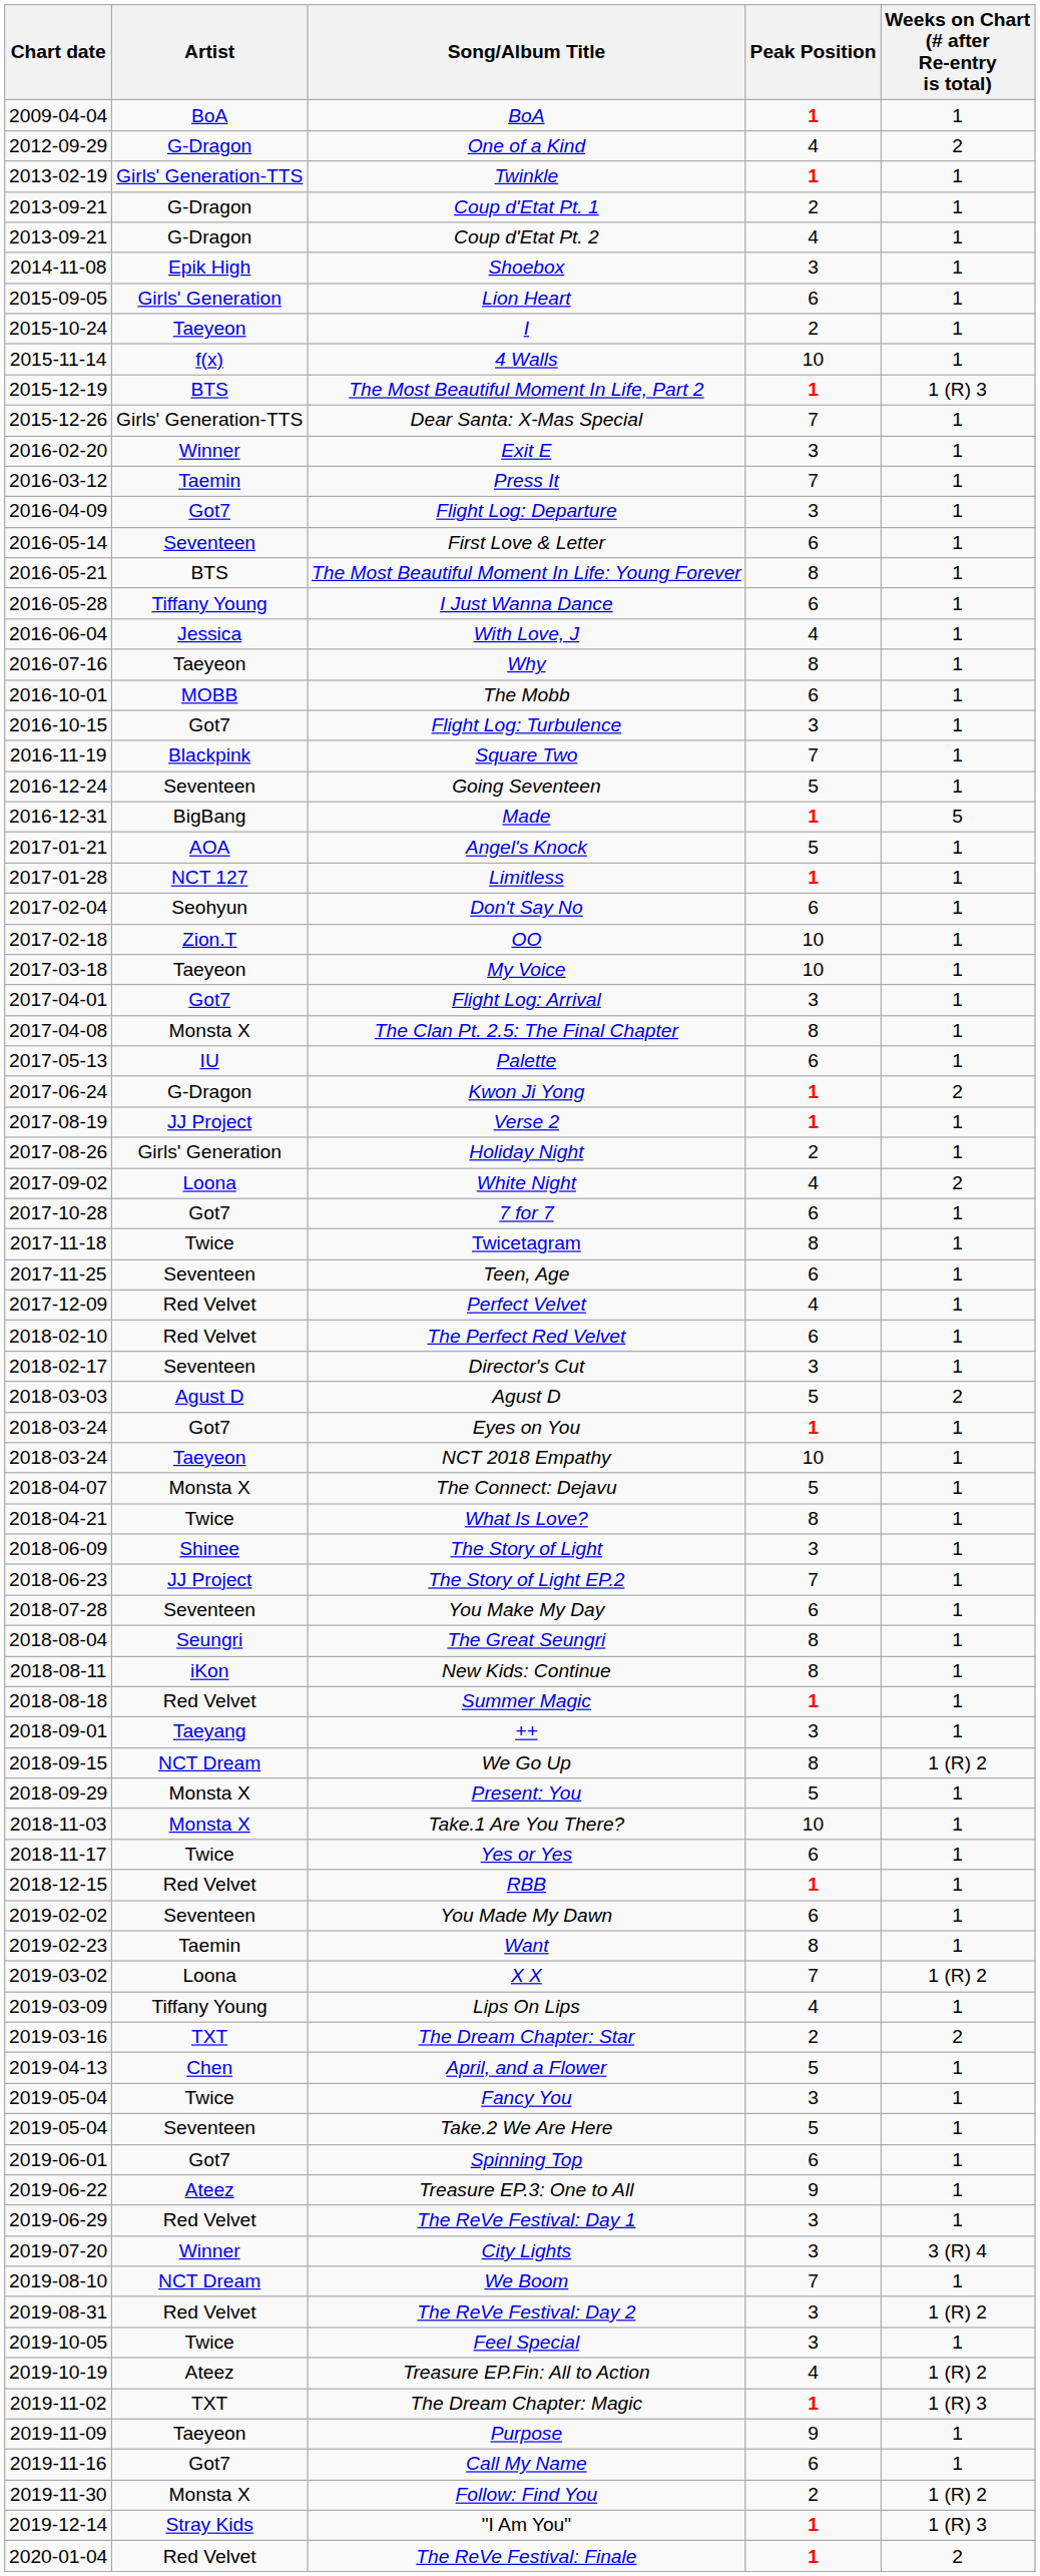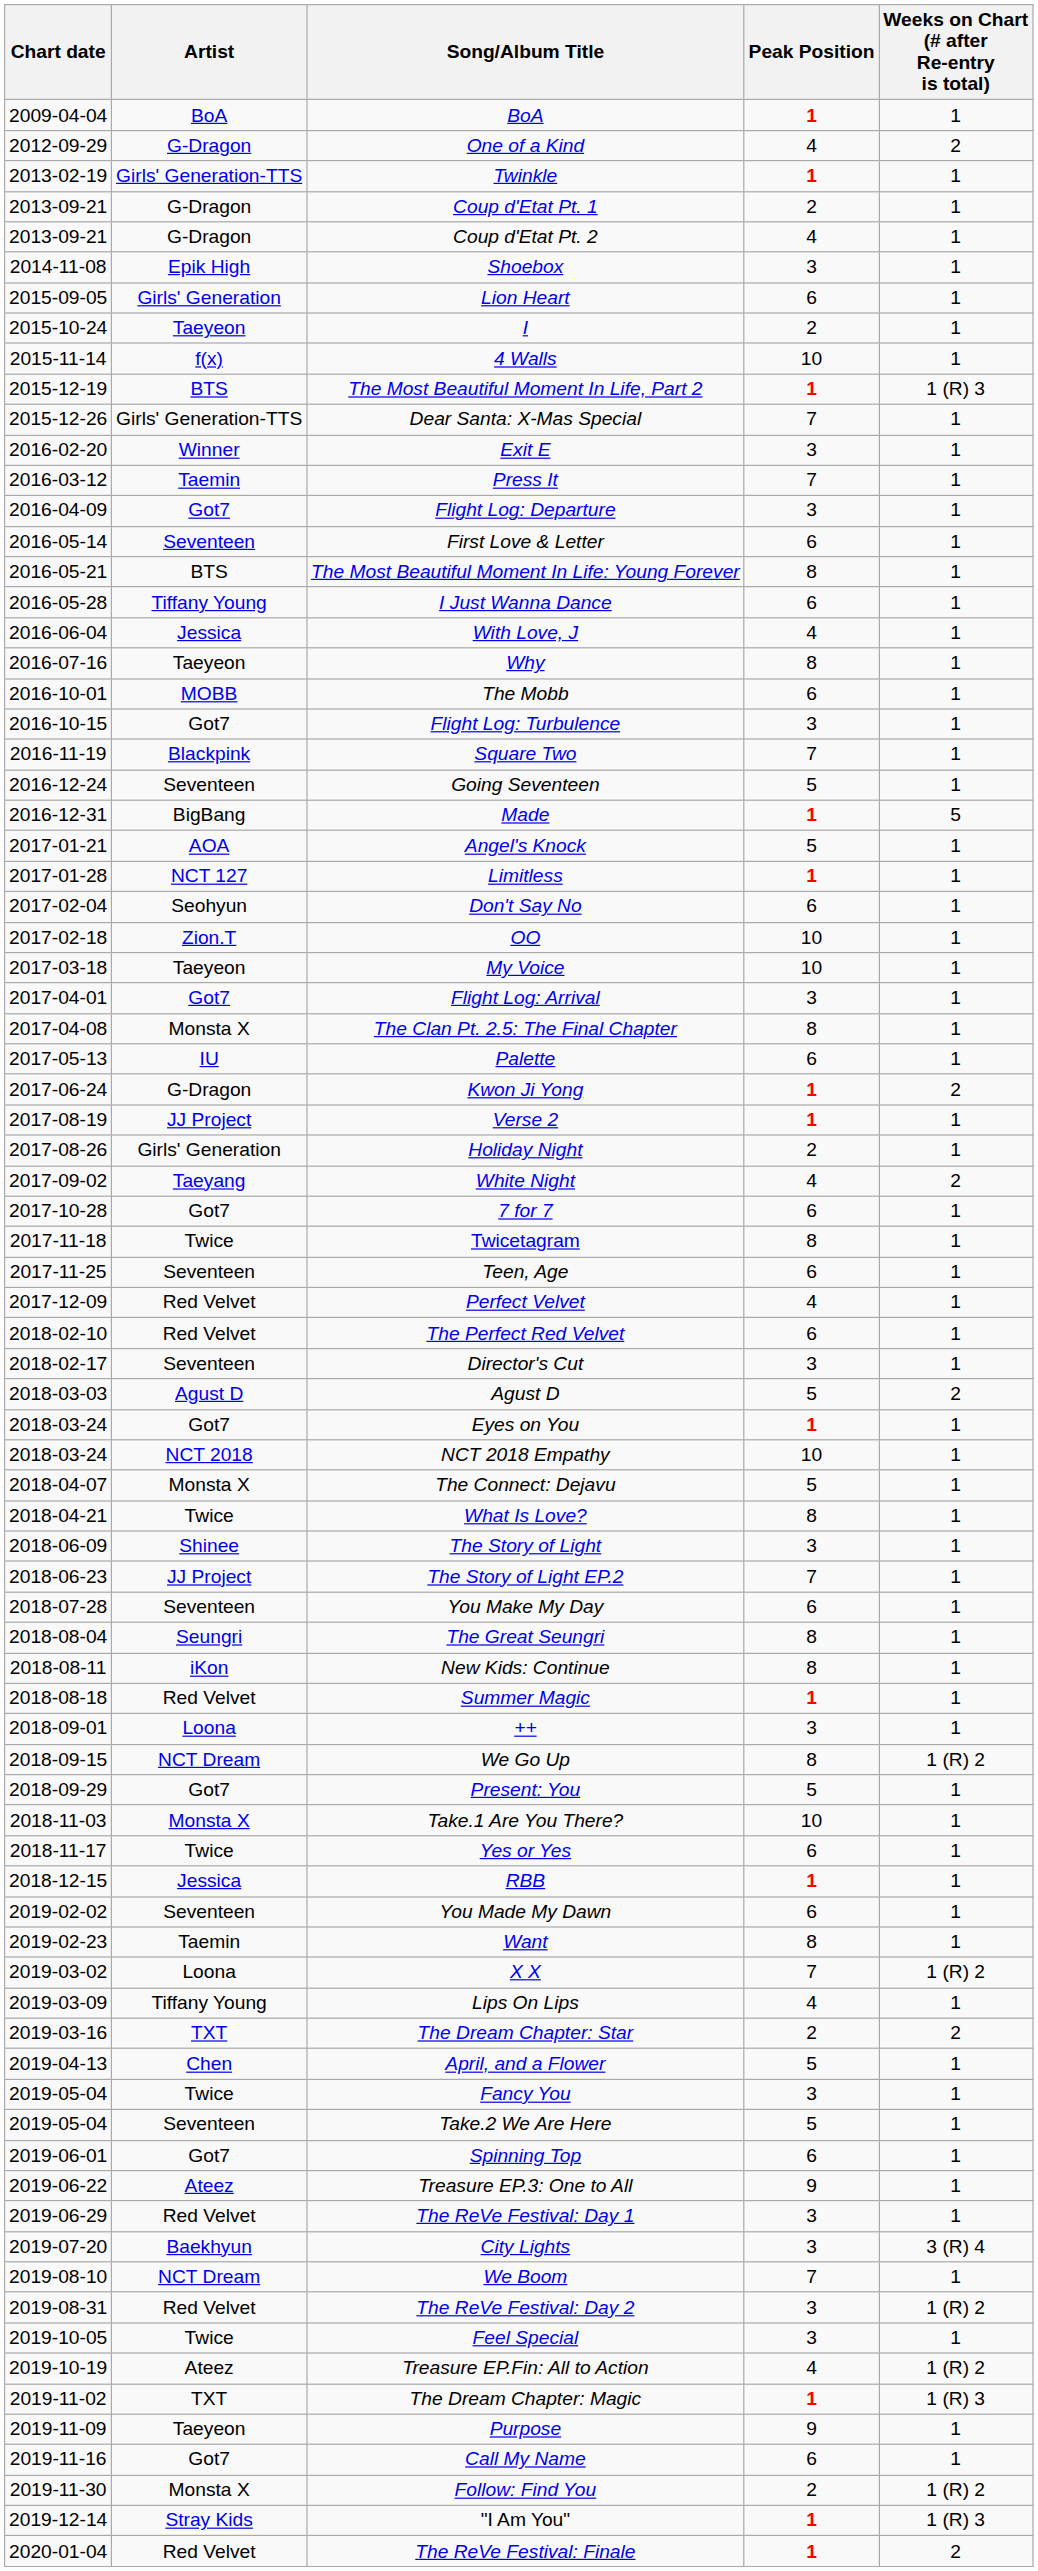 <table class="wikitable sortable" style="text-align:center">
 <tr>
 <th>Chart date</th>
 <th>Artist</th>
 <th>Song/Album Title</th>
 <th>Peak Position</th>
 <th>Weeks on Chart<br>(# after<br>Re-entry<br>is total)</th>
 </tr>
 <tr>
 <td>2009-04-04</td>
 <td><a href='#'>BoA</a></td>
 <td><em><a href='#'>BoA</a></em></td>
 <td style="color:red"><strong>1</strong></td>
 <td>1</td>
 </tr>
 <tr>
 <td>2012-09-29</td>
 <td><a href='#'>G-Dragon</a></td>
 <td><em><a href='#'>One of a Kind</a></em></td>
 <td>4</td>
 <td>2</td>
 </tr>
 <tr>
 <td>2013-02-19</td>
 <td><a href='#'>Girls' Generation-TTS</a></td>
 <td><em><a href='#'>Twinkle</a></em></td>
 <td style="color:red"><strong>1</strong></td>
 <td>1</td>
 </tr>
 <tr>
 <td>2013-09-21</td>
 <td>G-Dragon</td>
 <td><em><a href='#'>Coup d'Etat Pt. 1</a></em></td>
 <td>2</td>
 <td>1</td>
 </tr>
 <tr>
 <td>2013-09-21</td>
 <td>G-Dragon</td>
 <td><em>Coup d'Etat Pt. 2</em></td>
 <td>4</td>
 <td>1</td>
 </tr>
 <tr>
 <td>2014-11-08</td>
 <td><a href='#'>Epik High</a></td>
 <td><em><a href='#'>Shoebox</a></em></td>
 <td>3</td>
 <td>1</td>
 </tr>
 <tr>
 <td>2015-09-05</td>
 <td><a href='#'>Girls' Generation</a></td>
 <td><em><a href='#'>Lion Heart</a></em></td>
 <td>6</td>
 <td>1</td>
 </tr>
 <tr>
 <td>2015-10-24</td>
 <td><a href='#'>Taeyeon</a></td>
 <td><em><a href='#'>I</a></em></td>
 <td>2</td>
 <td>1</td>
 </tr>
 <tr>
 <td>2015-11-14</td>
 <td><a href='#'>f(x)</a></td>
 <td><em><a href='#'>4 Walls</a></em></td>
 <td>10</td>
 <td>1</td>
 </tr>
 <tr>
 <td>2015-12-19</td>
 <td><a href='#'>BTS</a></td>
 <td><em><a href='#'>The Most Beautiful Moment In Life, Part 2</a></em></td>
 <td style="color:red"><strong>1</strong></td>
 <td>1 (R) 3</td>
 </tr>
 <tr>
 <td>2015-12-26</td>
 <td>Girls' Generation-TTS</td>
 <td><em>Dear Santa: X-Mas Special</em></td>
 <td>7</td>
 <td>1</td>
 </tr>
 <tr>
 <td>2016-02-20</td>
 <td><a href='#'>Winner</a></td>
 <td><em><a href='#'>Exit E</a></em></td>
 <td>3</td>
 <td>1</td>
 </tr>
 <tr>
 <td>2016-03-12</td>
 <td><a href='#'>Taemin</a></td>
 <td><em><a href='#'>Press It</a></em></td>
 <td>7</td>
 <td>1</td>
 </tr>
 <tr>
 <td>2016-04-09</td>
 <td><a href='#'>Got7</a></td>
 <td><em><a href='#'>Flight Log: Departure</a></em></td>
 <td>3</td>
 <td>1</td>
 </tr>
 <tr>
 <td>2016-05-14</td>
 <td><a href='#'>Seventeen</a></td>
 <td><em>First Love & Letter</em></td>
 <td>6</td>
 <td>1</td>
 </tr>
 <tr>
 <td>2016-05-21</td>
 <td>BTS</td>
 <td><em><a href='#'>The Most Beautiful Moment In Life: Young Forever</a></em></td>
 <td>8</td>
 <td>1</td>
 </tr>
 <tr>
 <td>2016-05-28</td>
 <td><a href='#'>Tiffany Young</a></td>
 <td><em><a href='#'>I Just Wanna Dance</a></em></td>
 <td>6</td>
 <td>1</td>
 </tr>
 <tr>
 <td>2016-06-04</td>
 <td><a href='#'>Jessica</a></td>
 <td><em><a href='#'>With Love, J</a></em></td>
 <td>4</td>
 <td>1</td>
 </tr>
 <tr>
 <td>2016-07-16</td>
 <td>Taeyeon</td>
 <td><em><a href='#'>Why</a></em></td>
 <td>8</td>
 <td>1</td>
 </tr>
 <tr>
 <td>2016-10-01</td>
 <td><a href='#'>MOBB</a></td>
 <td><em>The Mobb</em></td>
 <td>6</td>
 <td>1</td>
 </tr>
 <tr>
 <td>2016-10-15</td>
 <td>Got7</td>
 <td><em><a href='#'>Flight Log: Turbulence</a></em></td>
 <td>3</td>
 <td>1</td>
 </tr>
 <tr>
 <td>2016-11-19</td>
 <td><a href='#'>Blackpink</a></td>
 <td><em><a href='#'>Square Two</a></em></td>
 <td>7</td>
 <td>1</td>
 </tr>
 <tr>
 <td>2016-12-24</td>
 <td>Seventeen</td>
 <td><em>Going Seventeen</em></td>
 <td>5</td>
 <td>1</td>
 </tr>
 <tr>
 <td>2016-12-31</td>
 <td>BigBang</td>
 <td><em><a href='#'>Made</a></em></td>
 <td style="color:red"><strong>1</strong></td>
 <td>5</td>
 </tr>
 <tr>
 <td>2017-01-21</td>
 <td><a href='#'>AOA</a></td>
 <td><em><a href='#'>Angel's Knock</a></em></td>
 <td>5</td>
 <td>1</td>
 </tr>
 <tr>
 <td>2017-01-28</td>
 <td><a href='#'>NCT 127</a></td>
 <td><em><a href='#'>Limitless</a></em></td>
 <td style="color:red"><strong>1</strong></td>
 <td>1</td>
 </tr>
 <tr>
 <td>2017-02-04</td>
 <td>Seohyun</td>
 <td><em><a href='#'>Don't Say No</a></em></td>
 <td>6</td>
 <td>1</td>
 </tr>
 <tr>
 <td>2017-02-18</td>
 <td><a href='#'>Zion.T</a></td>
 <td><em><a href='#'>OO</a></em></td>
 <td>10</td>
 <td>1</td>
 </tr>
 <tr>
 <td>2017-03-18</td>
 <td>Taeyeon</td>
 <td><em><a href='#'>My Voice</a></em></td>
 <td>10</td>
 <td>1</td>
 </tr>
 <tr>
 <td>2017-04-01</td>
 <td><a href='#'>Got7</a></td>
 <td><em><a href='#'>Flight Log: Arrival</a></em></td>
 <td>3</td>
 <td>1</td>
 </tr>
 <tr>
 <td>2017-04-08</td>
 <td>Monsta X</td>
 <td><em><a href='#'>The Clan Pt. 2.5: The Final Chapter</a></em></td>
 <td>8</td>
 <td>1</td>
 </tr>
 <tr>
 <td>2017-05-13</td>
 <td><a href='#'>IU</a></td>
 <td><em><a href='#'>Palette</a></em></td>
 <td>6</td>
 <td>1</td>
 </tr>
 <tr>
 <td>2017-06-24</td>
 <td>G-Dragon</td>
 <td><em><a href='#'>Kwon Ji Yong</a></em></td>
 <td style="color:red"><strong>1</strong></td>
 <td>2</td>
 </tr>
 <tr>
 <td>2017-08-19</td>
 <td><a href='#'>JJ Project</a></td>
 <td><em><a href='#'>Verse 2</a></em></td>
 <td style="color:red"><strong>1</strong></td>
 <td>1</td>
 </tr>
 <tr>
 <td>2017-08-26</td>
 <td>Girls' Generation</td>
 <td><em><a href='#'>Holiday Night</a></em></td>
 <td>2</td>
 <td>1</td>
 </tr>
 <tr>
 <td>2017-09-02</td>
-<td><a href='#'>Loona</a></td>
+<td><a href='#'>Taeyang</a></td>
 <td><em><a href='#'>White Night</a></em></td>
 <td>4</td>
 <td>2</td>
 </tr>
 <tr>
 <td>2017-10-28</td>
 <td>Got7</td>
 <td><em><a href='#'>7 for 7</a></em></td>
 <td>6</td>
 <td>1</td>
 </tr>
 <tr>
 <td>2017-11-18</td>
 <td>Twice</td>
 <td><a href='#'>Twicetagram</a></td>
 <td>8</td>
 <td>1</td>
 </tr>
 <tr>
 <td>2017-11-25</td>
 <td>Seventeen</td>
 <td><em>Teen, Age</em></td>
 <td>6</td>
 <td>1</td>
 </tr>
 <tr>
 <td>2017-12-09</td>
 <td>Red Velvet</td>
 <td><em><a href='#'>Perfect Velvet</a></em></td>
 <td>4</td>
 <td>1</td>
 </tr>
 <tr>
 <td>2018-02-10</td>
 <td>Red Velvet</td>
 <td><em><a href='#'>The Perfect Red Velvet</a></em></td>
 <td>6</td>
 <td>1</td>
 </tr>
 <tr>
 <td>2018-02-17</td>
 <td>Seventeen</td>
 <td><em>Director's Cut</em></td>
 <td>3</td>
 <td>1</td>
 </tr>
 <tr>
 <td>2018-03-03</td>
 <td><a href='#'>Agust D</a></td>
 <td><em>Agust D</em></td>
 <td>5</td>
 <td>2</td>
 </tr>
 <tr>
 <td>2018-03-24</td>
 <td>Got7</td>
 <td><em>Eyes on You</em></td>
 <td style="color:red"><strong>1</strong></td>
 <td>1</td>
 </tr>
 <tr>
 <td>2018-03-24</td>
-<td><a href='#'>Taeyeon</a></td>
+<td><a href='#'>NCT 2018</a></td>
 <td><em>NCT 2018 Empathy</em></td>
 <td>10</td>
 <td>1</td>
 </tr>
 <tr>
 <td>2018-04-07</td>
 <td>Monsta X</td>
 <td><em>The Connect: Dejavu</em></td>
 <td>5</td>
 <td>1</td>
 </tr>
 <tr>
 <td>2018-04-21</td>
 <td>Twice</td>
 <td><em><a href='#'>What Is Love?</a></em></td>
 <td>8</td>
 <td>1</td>
 </tr>
 <tr>
 <td>2018-06-09</td>
 <td><a href='#'>Shinee</a></td>
 <td><em><a href='#'>The Story of Light</a></em></td>
 <td>3</td>
 <td>1</td>
 </tr>
 <tr>
 <td>2018-06-23</td>
 <td><a href='#'>JJ Project</a></td>
 <td><em><a href='#'>The Story of Light EP.2</a></em></td>
 <td>7</td>
 <td>1</td>
 </tr>
 <tr>
 <td>2018-07-28</td>
 <td>Seventeen</td>
 <td><em>You Make My Day</em></td>
 <td>6</td>
 <td>1</td>
 </tr>
 <tr>
 <td>2018-08-04</td>
 <td><a href='#'>Seungri</a></td>
 <td><em><a href='#'>The Great Seungri</a></em></td>
 <td>8</td>
 <td>1</td>
 </tr>
 <tr>
 <td>2018-08-11</td>
 <td><a href='#'>iKon</a></td>
 <td><em>New Kids: Continue</em></td>
 <td>8</td>
 <td>1</td>
 </tr>
 <tr>
 <td>2018-08-18</td>
 <td>Red Velvet</td>
 <td><em><a href='#'>Summer Magic</a></em></td>
 <td style="color:red"><strong>1</strong></td>
 <td>1</td>
 </tr>
 <tr>
 <td>2018-09-01</td>
-<td><a href='#'>Taeyang</a></td>
+<td><a href='#'>Loona</a></td>
 <td><em><a href='#'>++</a></em></td>
 <td>3</td>
 <td>1</td>
 </tr>
 <tr>
 <td>2018-09-15</td>
 <td><a href='#'>NCT Dream</a></td>
 <td><em>We Go Up</em></td>
 <td>8</td>
 <td>1 (R) 2</td>
 </tr>
 <tr>
 <td>2018-09-29</td>
-<td>Monsta X</td>
+<td>Got7</td>
 <td><em><a href='#'>Present: You</a></em></td>
 <td>5</td>
 <td>1</td>
 </tr>
 <tr>
 <td>2018-11-03</td>
 <td><a href='#'>Monsta X</a></td>
 <td><em>Take.1 Are You There?</em></td>
 <td>10</td>
 <td>1</td>
 </tr>
 <tr>
 <td>2018-11-17</td>
 <td>Twice</td>
 <td><em><a href='#'>Yes or Yes</a></em></td>
 <td>6</td>
 <td>1</td>
 </tr>
 <tr>
 <td>2018-12-15</td>
-<td>Red Velvet</td>
+<td><a href='#'>Jessica</a></td>
 <td><em><a href='#'>RBB</a></em></td>
 <td style="color:red"><strong>1</strong></td>
 <td>1</td>
 </tr>
 <tr>
 <td>2019-02-02</td>
 <td>Seventeen</td>
 <td><em>You Made My Dawn</em></td>
 <td>6</td>
 <td>1</td>
 </tr>
 <tr>
 <td>2019-02-23</td>
 <td>Taemin</td>
 <td><em><a href='#'>Want</a></em></td>
 <td>8</td>
 <td>1</td>
 </tr>
 <tr>
 <td>2019-03-02</td>
 <td>Loona</td>
 <td><em><a href='#'>X X</a></em></td>
 <td>7</td>
 <td>1 (R) 2</td>
 </tr>
 <tr>
 <td>2019-03-09</td>
 <td>Tiffany Young</td>
 <td><em>Lips On Lips</em></td>
 <td>4</td>
 <td>1</td>
 </tr>
 <tr>
 <td>2019-03-16</td>
 <td><a href='#'>TXT</a></td>
 <td><em><a href='#'>The Dream Chapter: Star</a></em></td>
 <td>2</td>
 <td>2</td>
 </tr>
 <tr>
 <td>2019-04-13</td>
 <td><a href='#'>Chen</a></td>
 <td><em><a href='#'>April, and a Flower</a></em></td>
 <td>5</td>
 <td>1</td>
 </tr>
 <tr>
 <td>2019-05-04</td>
 <td>Twice</td>
 <td><em><a href='#'>Fancy You</a></em></td>
 <td>3</td>
 <td>1</td>
 </tr>
 <tr>
 <td>2019-05-04</td>
 <td>Seventeen</td>
 <td><em>Take.2 We Are Here</em></td>
 <td>5</td>
 <td>1</td>
 </tr>
 <tr>
 <td>2019-06-01</td>
 <td>Got7</td>
 <td><em><a href='#'>Spinning Top</a></em></td>
 <td>6</td>
 <td>1</td>
 </tr>
 <tr>
 <td>2019-06-22</td>
 <td><a href='#'>Ateez</a></td>
 <td><em>Treasure EP.3: One to All</em></td>
 <td>9</td>
 <td>1</td>
 </tr>
 <tr>
 <td>2019-06-29</td>
 <td>Red Velvet</td>
 <td><em><a href='#'>The ReVe Festival: Day 1</a></em></td>
 <td>3</td>
 <td>1</td>
 </tr>
 <tr>
 <td>2019-07-20</td>
-<td><a href='#'>Winner</a></td>
+<td><a href='#'>Baekhyun</a></td>
 <td><em><a href='#'>City Lights</a></em></td>
 <td>3</td>
 <td>3 (R) 4</td>
 </tr>
 <tr>
 <td>2019-08-10</td>
 <td><a href='#'>NCT Dream</a></td>
 <td><em><a href='#'>We Boom</a></em></td>
 <td>7</td>
 <td>1</td>
 </tr>
 <tr>
 <td>2019-08-31</td>
 <td>Red Velvet</td>
 <td><em><a href='#'>The ReVe Festival: Day 2</a></em></td>
 <td>3</td>
 <td>1 (R) 2</td>
 </tr>
 <tr>
 <td>2019-10-05</td>
 <td>Twice</td>
 <td><em><a href='#'>Feel Special</a></em></td>
 <td>3</td>
 <td>1</td>
 </tr>
 <tr>
 <td>2019-10-19</td>
 <td>Ateez</td>
 <td><em>Treasure EP.Fin: All to Action</em></td>
 <td>4</td>
 <td>1 (R) 2</td>
 </tr>
 <tr>
 <td>2019-11-02</td>
 <td>TXT</td>
 <td><em>The Dream Chapter: Magic</em></td>
 <td style="color:red"><strong>1</strong></td>
 <td>1 (R) 3</td>
 </tr>
 <tr>
 <td>2019-11-09</td>
 <td>Taeyeon</td>
 <td><em><a href='#'>Purpose</a></em></td>
 <td>9</td>
 <td>1</td>
 </tr>
 <tr>
 <td>2019-11-16</td>
 <td>Got7</td>
 <td><em><a href='#'>Call My Name</a></em></td>
 <td>6</td>
 <td>1</td>
 </tr>
 <tr>
 <td>2019-11-30</td>
 <td>Monsta X</td>
 <td><em><a href='#'>Follow: Find You</a></em></td>
 <td>2</td>
 <td>1 (R) 2</td>
 </tr>
 <tr>
 <td>2019-12-14</td>
 <td><a href='#'>Stray Kids</a></td>
 <td>"I Am You"</td>
 <td style="color:red"><strong>1</strong></td>
 <td>1 (R) 3</td>
 </tr>
 <tr>
 <td>2020-01-04</td>
 <td>Red Velvet</td>
 <td><em><a href='#'>The ReVe Festival: Finale</a></em></td>
 <td style="color:red"><strong>1</strong></td>
 <td>2</td>
 </tr>
 </table>
